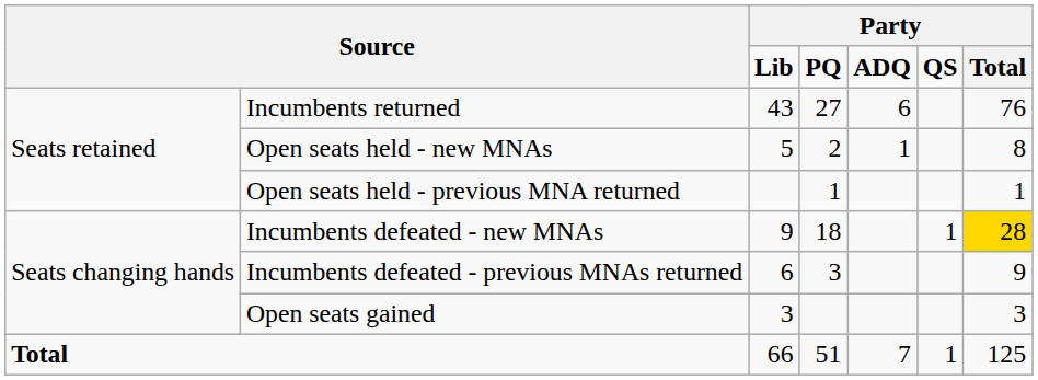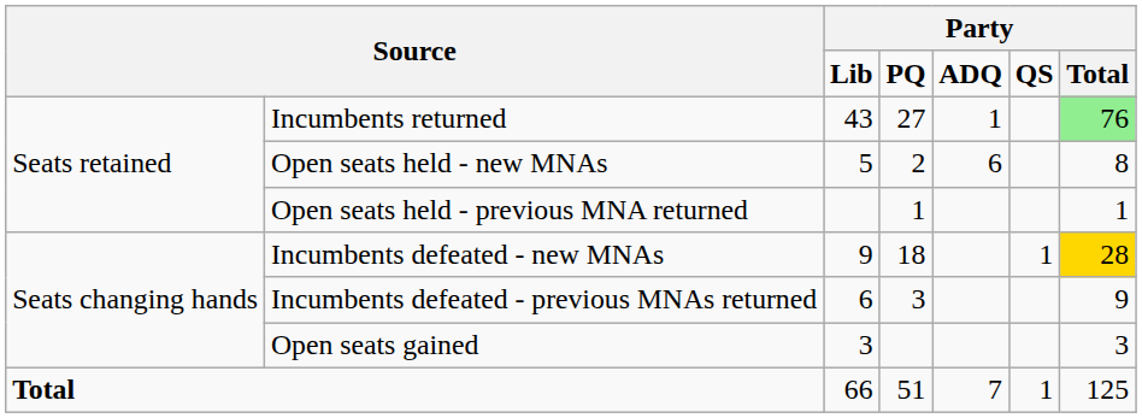 <table class="wikitable" style="text-align:right;">
 <tr>
 <th colspan="2" rowspan="2">Source</th>
 <th colspan="6">Party</th>
 </tr>
 <tr>
 <td><strong>Lib</strong></td>
 <td><strong>PQ</strong></td>
 <td><strong>ADQ</strong></td>
 <td><strong>QS</strong></td>
 <th>Total</th>
 </tr>
 <tr>
 <td rowspan="3" style="text-align:left;">Seats retained</td>
 <td style="text-align:left;">Incumbents returned</td>
 <td>43</td>
 <td>27</td>
-<td>6</td>
+<td>1</td>
 <td></td>
-<td>76</td>
+<td style="background: lightgreen;">76</td>
 </tr>
 <tr>
 <td style="text-align:left;">Open seats held - new MNAs</td>
 <td>5</td>
 <td>2</td>
-<td>1</td>
+<td>6</td>
 <td></td>
 <td>8</td>
 </tr>
 <tr>
 <td style="text-align:left;">Open seats held - previous MNA returned</td>
 <td></td>
 <td>1</td>
 <td></td>
 <td></td>
 <td>1</td>
 </tr>
 <tr>
 <td rowspan="3" style="text-align:left;">Seats changing hands</td>
 <td style="text-align:left;">Incumbents defeated - new MNAs</td>
 <td>9</td>
 <td>18</td>
 <td></td>
 <td>1</td>
 <td style="background: gold;">28</td>
 </tr>
 <tr>
 <td style="text-align:left;">Incumbents defeated - previous MNAs returned</td>
 <td>6</td>
 <td>3</td>
 <td></td>
 <td></td>
 <td>9</td>
 </tr>
 <tr>
 <td style="text-align:left;">Open seats gained</td>
 <td>3</td>
 <td></td>
 <td></td>
 <td></td>
 <td>3</td>
 </tr>
 <tr>
 <td colspan="2" style="text-align:left;"><strong>Total</strong></td>
 <td>66</td>
 <td>51</td>
 <td>7</td>
 <td>1</td>
 <td>125</td>
 </tr>
 </table>
